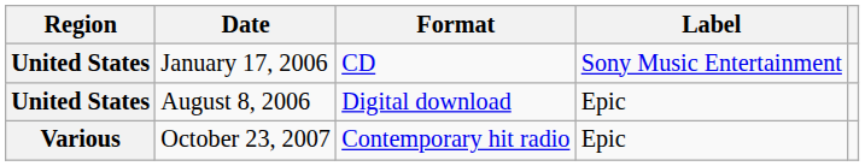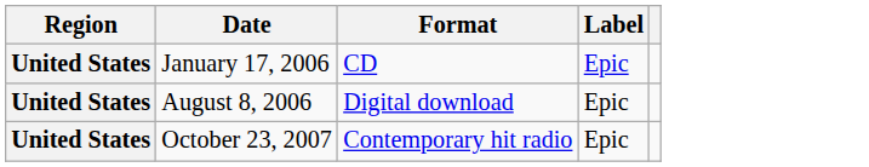 <table class="wikitable plainrowheaders">
 <tr>
 <th scope="col">Region</th>
 <th scope="col">Date</th>
 <th scope="col">Format</th>
 <th scope="col">Label</th>
 <th scope="col"></th>
 </tr>
 <tr>
 <th scope="row">United States</th>
 <td>January 17, 2006</td>
 <td><a href='#'>CD</a></td>
-<td><a href='#'>Sony Music Entertainment</a></td>
+<td><a href='#'>Epic</a></td>
 <td align="center"></td>
 </tr>
 <tr>
 <th scope="row">United States</th>
 <td>August 8, 2006</td>
 <td><a href='#'>Digital download</a></td>
 <td>Epic</td>
 <td align="center"></td>
 </tr>
 <tr>
-<th scope="row">Various</th>
+<th scope="row">United States</th>
 <td>October 23, 2007</td>
 <td><a href='#'>Contemporary hit radio</a></td>
 <td>Epic</td>
 <td align="center"></td>
 </tr>
 </table>
